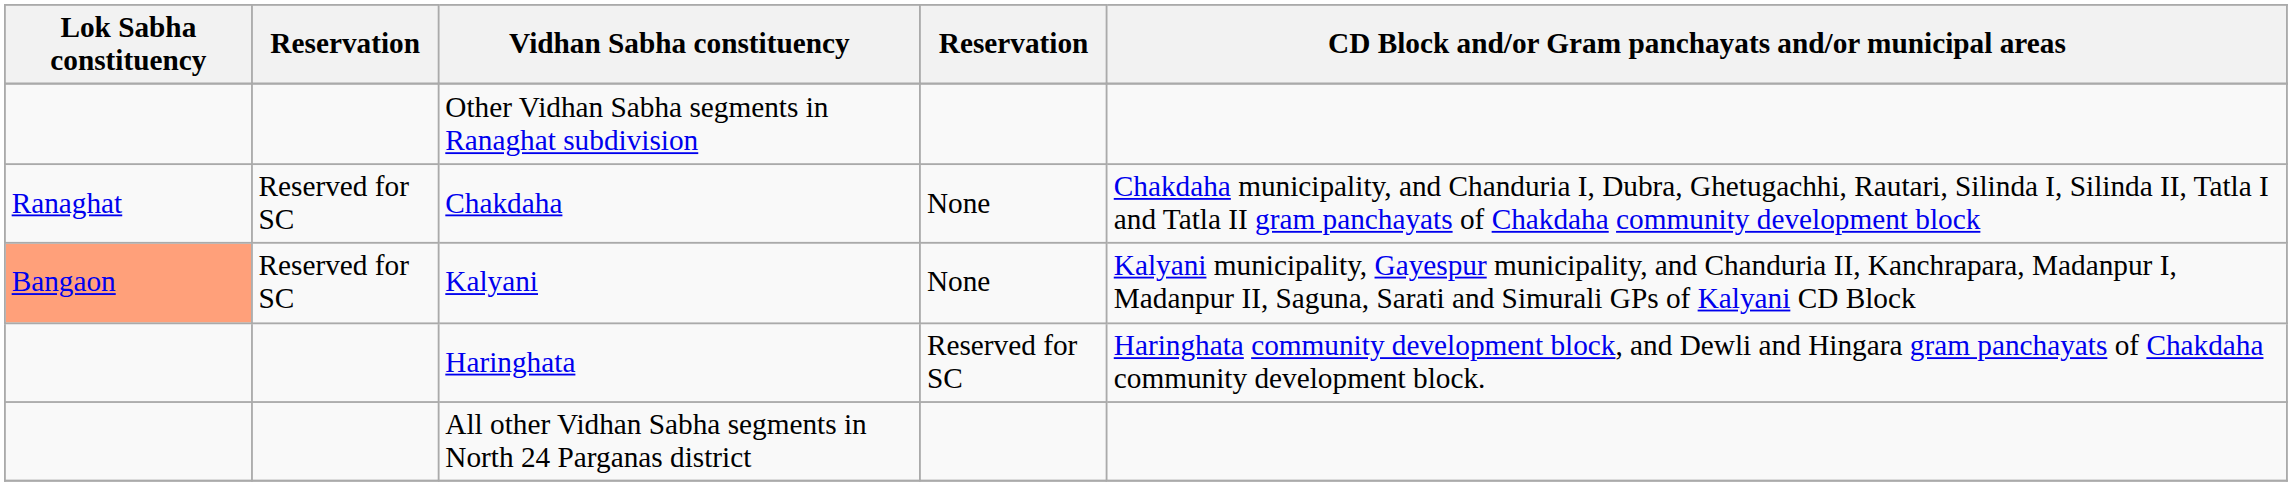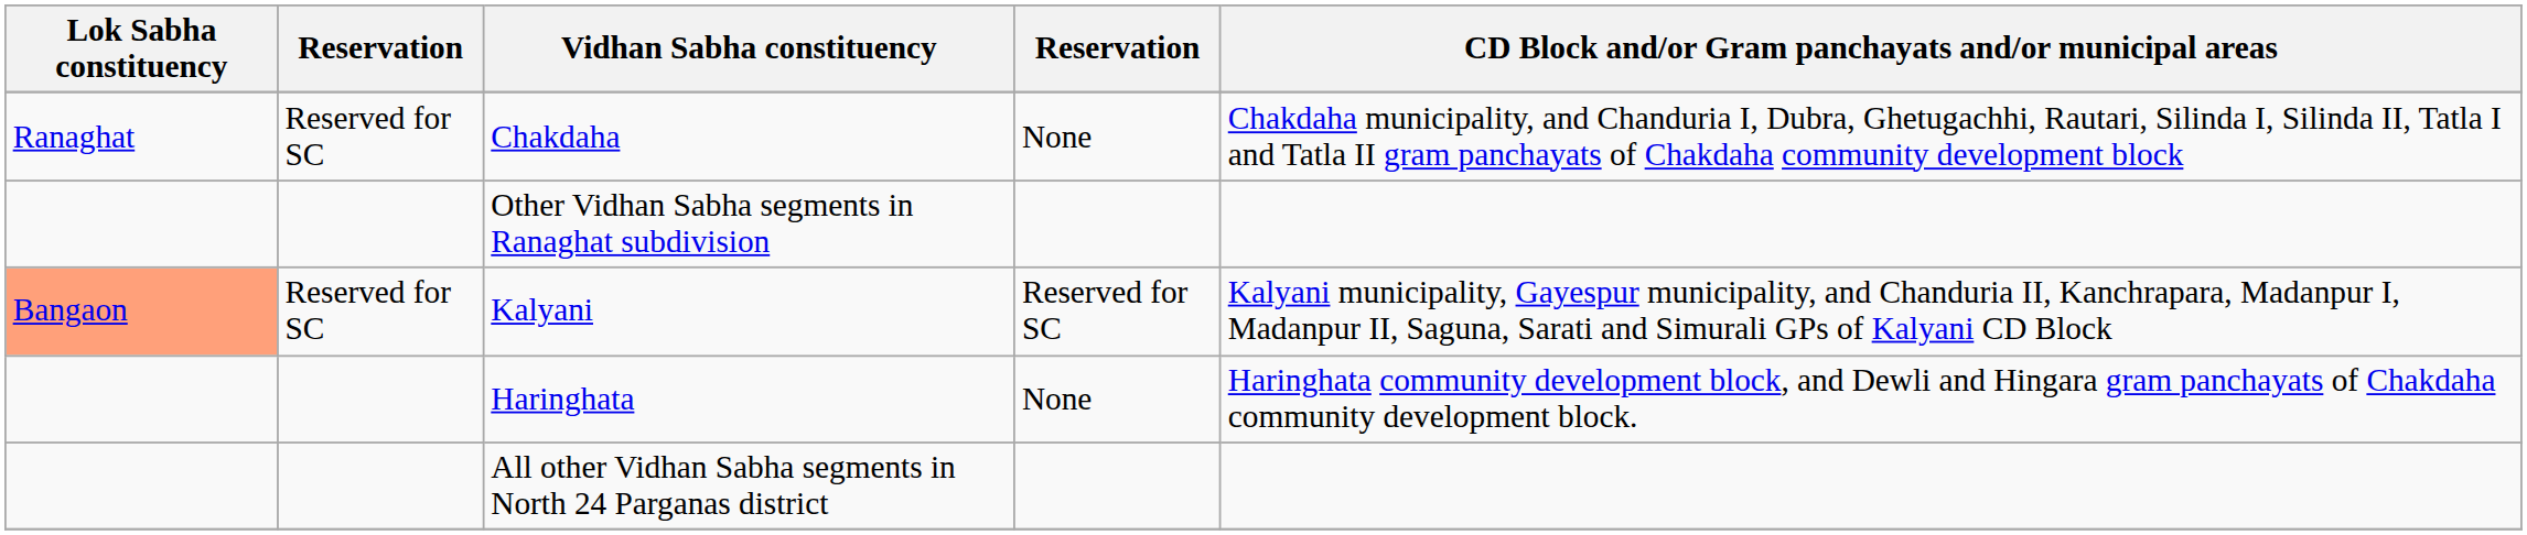 <table class="wikitable sortable">
 <tr>
 <th>Lok Sabha constituency</th>
 <th>Reservation</th>
 <th>Vidhan Sabha constituency</th>
 <th>Reservation</th>
 <th>CD Block and/or Gram panchayats and/or municipal areas</th>
 </tr>
 <tr>
 </tr>
 <tr>
+<td><a href='#'>Ranaghat</a></td>
+<td>Reserved for SC</td>
+<td><a href='#'>Chakdaha</a></td>
+<td>None</td>
+<td><a href='#'>Chakdaha</a> municipality, and Chanduria I, Dubra, Ghetugachhi, Rautari, Silinda I, Silinda II, Tatla I and Tatla II <a href='#'>gram panchayats</a> of <a href='#'>Chakdaha</a> <a href='#'>community development block</a></td>
+</tr>
+<tr>
 <td></td>
 <td></td>
 <td>Other Vidhan Sabha segments in <a href='#'>Ranaghat subdivision</a></td>
 <td></td>
 <td></td>
 </tr>
 <tr>
-<td><a href='#'>Ranaghat</a></td>
-<td>Reserved for SC</td>
-<td><a href='#'>Chakdaha</a></td>
-<td>None</td>
-<td><a href='#'>Chakdaha</a> municipality, and Chanduria I, Dubra, Ghetugachhi, Rautari, Silinda I, Silinda II, Tatla I and Tatla II <a href='#'>gram panchayats</a> of <a href='#'>Chakdaha</a> <a href='#'>community development block</a></td>
-</tr>
-<tr>
 <td style="background: lightsalmon;"><a href='#'>Bangaon</a></td>
 <td>Reserved for SC</td>
 <td><a href='#'>Kalyani</a></td>
-<td>None</td>
+<td>Reserved for SC</td>
 <td><a href='#'>Kalyani</a> municipality, <a href='#'>Gayespur</a> municipality, and Chanduria II, Kanchrapara, Madanpur I, Madanpur II, Saguna, Sarati and Simurali GPs of <a href='#'>Kalyani</a> CD Block</td>
 </tr>
 <tr>
 <td></td>
 <td></td>
 <td><a href='#'>Haringhata</a></td>
-<td>Reserved for SC</td>
+<td>None</td>
 <td><a href='#'>Haringhata</a> <a href='#'>community development block</a>, and Dewli and Hingara <a href='#'>gram panchayats</a> of <a href='#'>Chakdaha</a> community development block.</td>
 </tr>
 <tr>
 <td></td>
 <td></td>
 <td>All other Vidhan Sabha segments in North 24 Parganas district</td>
 <td></td>
 <td></td>
 </tr>
 <tr>
 </tr>
 </table>
